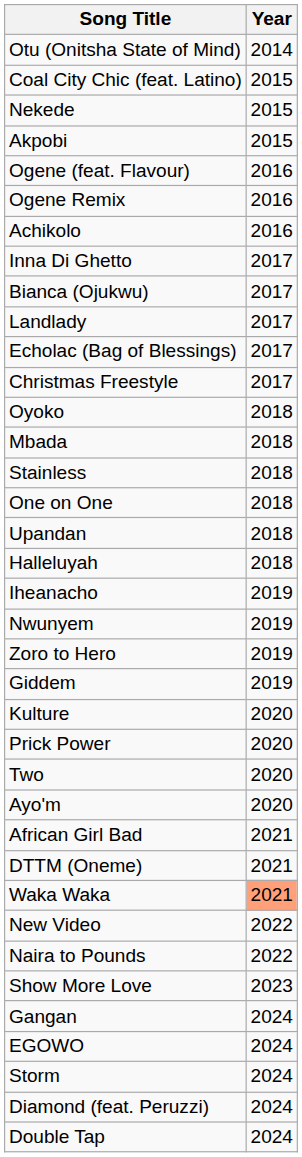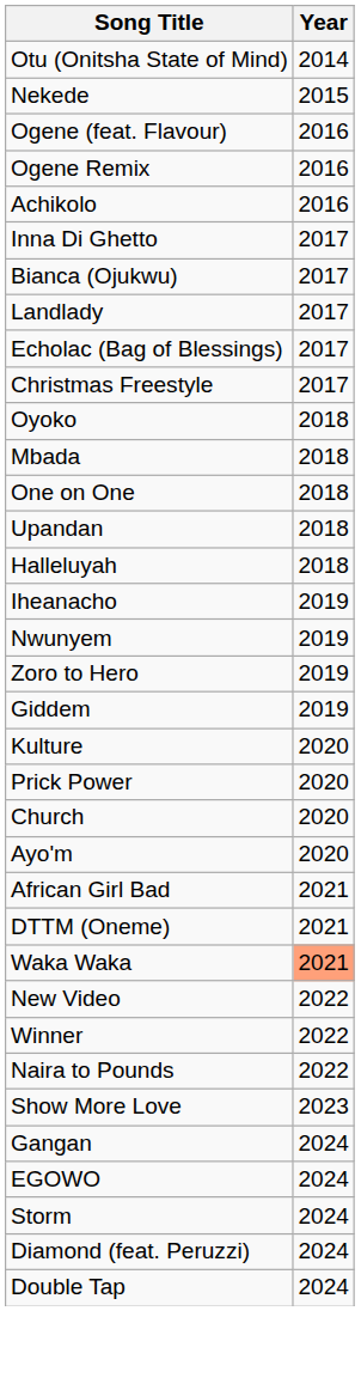 <table class="wikitable">
 <tr>
 <th>Song Title</th>
 <th>Year</th>
 </tr>
 <tr>
 <td>Otu (Onitsha State of Mind)</td>
 <td>2014</td>
 </tr>
 <tr>
-<td>Coal City Chic (feat. Latino)</td>
-<td>2015</td>
-</tr>
-<tr>
 <td>Nekede</td>
-<td>2015</td>
-</tr>
-<tr>
-<td>Akpobi</td>
 <td>2015</td>
 </tr>
 <tr>
 <td>Ogene (feat. Flavour)</td>
 <td>2016</td>
 </tr>
 <tr>
 <td>Ogene Remix</td>
 <td>2016</td>
 </tr>
 <tr>
 <td>Achikolo</td>
 <td>2016</td>
 </tr>
 <tr>
 <td>Inna Di Ghetto</td>
 <td>2017</td>
 </tr>
 <tr>
 <td>Bianca (Ojukwu)</td>
 <td>2017</td>
 </tr>
 <tr>
 <td>Landlady</td>
 <td>2017</td>
 </tr>
 <tr>
 <td>Echolac (Bag of Blessings)</td>
 <td>2017</td>
 </tr>
 <tr>
 <td>Christmas Freestyle</td>
 <td>2017</td>
 </tr>
 <tr>
 <td>Oyoko</td>
 <td>2018</td>
 </tr>
 <tr>
 <td>Mbada</td>
 <td>2018</td>
 </tr>
 <tr>
-<td>Stainless</td>
-<td>2018</td>
-</tr>
-<tr>
 <td>One on One</td>
 <td>2018</td>
 </tr>
 <tr>
 <td>Upandan</td>
 <td>2018</td>
 </tr>
 <tr>
 <td>Halleluyah</td>
 <td>2018</td>
 </tr>
 <tr>
 <td>Iheanacho</td>
 <td>2019</td>
 </tr>
 <tr>
 <td>Nwunyem</td>
 <td>2019</td>
 </tr>
 <tr>
 <td>Zoro to Hero</td>
 <td>2019</td>
 </tr>
 <tr>
 <td>Giddem</td>
 <td>2019</td>
 </tr>
 <tr>
 <td>Kulture</td>
 <td>2020</td>
 </tr>
 <tr>
 <td>Prick Power</td>
 <td>2020</td>
 </tr>
 <tr>
-<td>Two</td>
+<td>Church</td>
 <td>2020</td>
 </tr>
 <tr>
 <td>Ayo'm</td>
 <td>2020</td>
 </tr>
 <tr>
 <td>African Girl Bad</td>
 <td>2021</td>
 </tr>
 <tr>
 <td>DTTM (Oneme)</td>
 <td>2021</td>
 </tr>
 <tr>
 <td>Waka Waka</td>
 <td style="background: lightsalmon;">2021</td>
 </tr>
 <tr>
 <td>New Video</td>
+<td>2022</td>
+</tr>
+<tr>
+<td>Winner</td>
 <td>2022</td>
 </tr>
 <tr>
 <td>Naira to Pounds</td>
 <td>2022</td>
 </tr>
 <tr>
 <td>Show More Love</td>
 <td>2023</td>
 </tr>
 <tr>
 <td>Gangan</td>
 <td>2024</td>
 </tr>
 <tr>
 <td>EGOWO</td>
 <td>2024</td>
 </tr>
 <tr>
 <td>Storm</td>
 <td>2024</td>
 </tr>
 <tr>
 <td>Diamond (feat. Peruzzi)</td>
 <td>2024</td>
 </tr>
 <tr>
 <td>Double Tap</td>
 <td>2024</td>
 </tr>
 </table>
